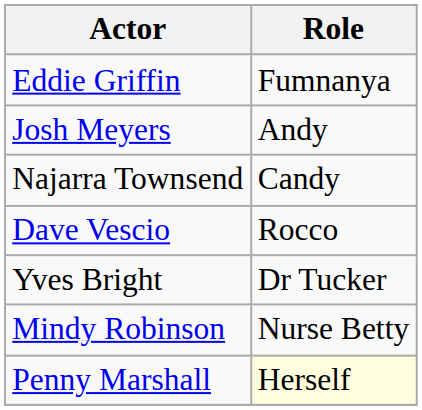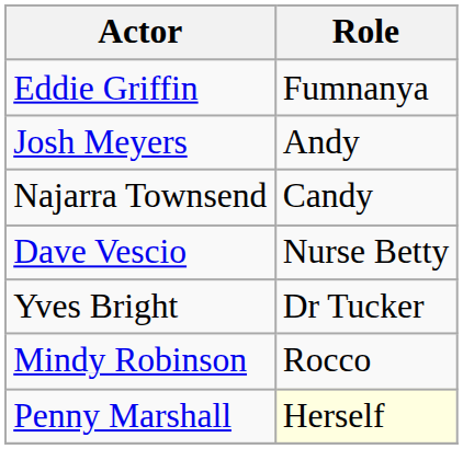 <table class="wikitable">
 <tr>
 <th>Actor</th>
 <th>Role</th>
 </tr>
 <tr>
 <td><a href='#'>Eddie Griffin</a></td>
 <td>Fumnanya</td>
 </tr>
 <tr>
 <td><a href='#'>Josh Meyers</a></td>
 <td>Andy</td>
 </tr>
 <tr>
 <td>Najarra Townsend</td>
 <td>Candy</td>
 </tr>
 <tr>
 <td><a href='#'>Dave Vescio</a></td>
-<td>Rocco</td>
+<td>Nurse Betty</td>
 </tr>
 <tr>
 <td>Yves Bright</td>
 <td>Dr Tucker</td>
 </tr>
 <tr>
 <td><a href='#'>Mindy Robinson</a></td>
-<td>Nurse Betty</td>
+<td>Rocco</td>
 </tr>
 <tr>
 <td><a href='#'>Penny Marshall</a></td>
 <td style="background: lightyellow;">Herself</td>
 </tr>
 <tr>
 </tr>
 </table>
